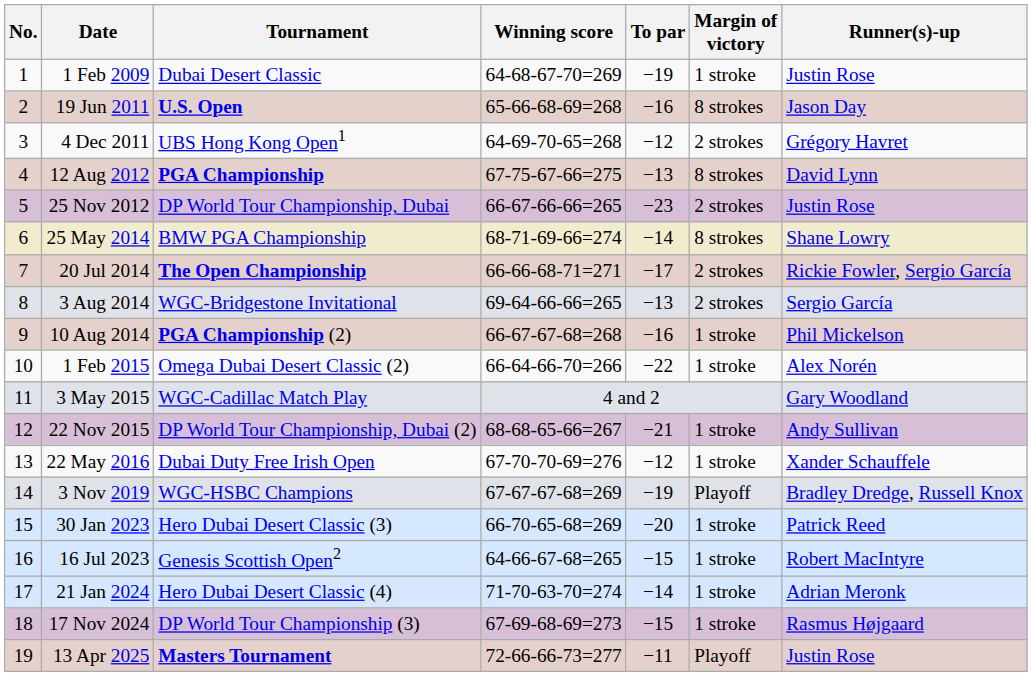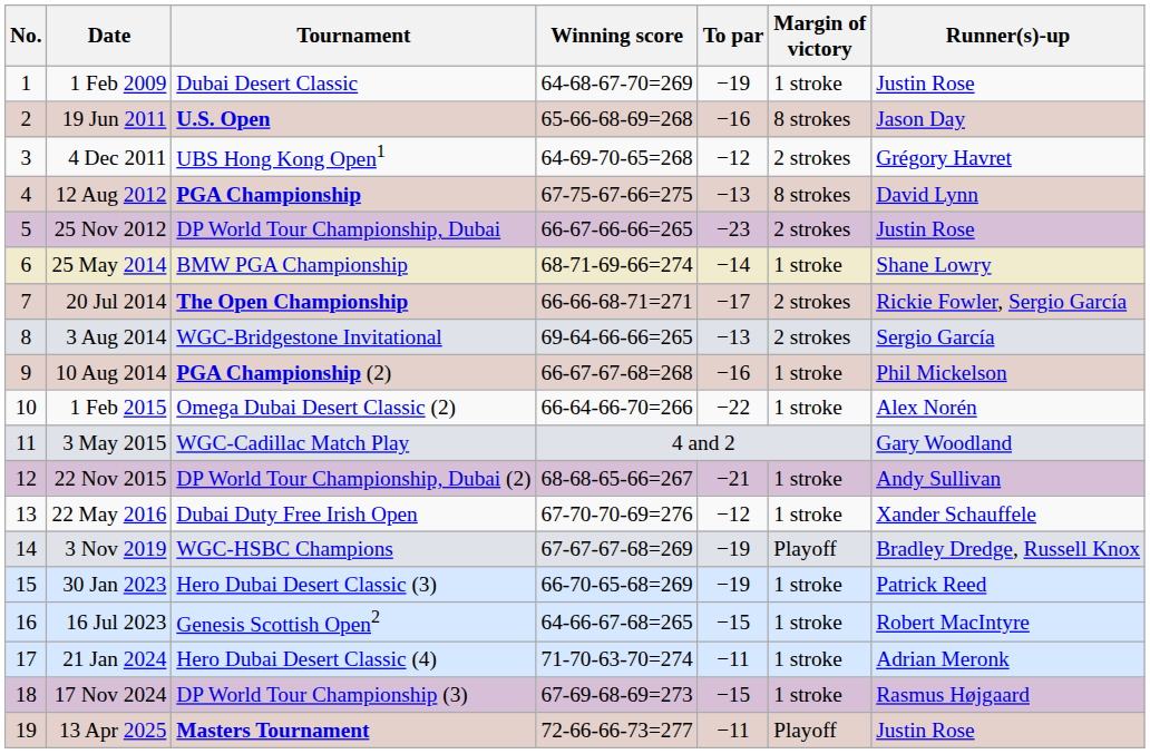 <table class="wikitable" style="font-size:95%;">
 <tr>
 <th>No.</th>
 <th>Date</th>
 <th>Tournament</th>
 <th>Winning score</th>
 <th>To par</th>
 <th>Margin of<br>victory</th>
 <th>Runner(s)-up</th>
 </tr>
 <tr>
 <td align=center>1</td>
 <td align=right>1 Feb <a href='#'>2009</a></td>
 <td><a href='#'>Dubai Desert Classic</a></td>
 <td>64-68-67-70=269</td>
 <td align=center>−19</td>
 <td>1 stroke</td>
 <td> <a href='#'>Justin Rose</a></td>
 </tr>
 <tr style="background:#e5d1cb;">
 <td align=center>2</td>
 <td align=right>19 Jun <a href='#'>2011</a></td>
 <td><strong><a href='#'>U.S. Open</a></strong></td>
 <td>65-66-68-69=268</td>
 <td align=center>−16</td>
 <td>8 strokes</td>
 <td> <a href='#'>Jason Day</a></td>
 </tr>
 <tr>
 <td align=center>3</td>
 <td align=right>4 Dec 2011</td>
 <td><a href='#'>UBS Hong Kong Open</a><sup>1</sup></td>
 <td>64-69-70-65=268</td>
 <td align=center>−12</td>
 <td>2 strokes</td>
 <td> <a href='#'>Grégory Havret</a></td>
 </tr>
 <tr style="background:#e5d1cb;">
 <td align=center>4</td>
 <td align=right>12 Aug <a href='#'>2012</a></td>
 <td><strong><a href='#'>PGA Championship</a></strong></td>
 <td>67-75-67-66=275</td>
 <td align=center>−13</td>
 <td>8 strokes</td>
 <td> <a href='#'>David Lynn</a></td>
 </tr>
 <tr style="background:thistle;">
 <td align=center>5</td>
 <td align=right>25 Nov 2012</td>
 <td><a href='#'>DP World Tour Championship, Dubai</a></td>
 <td>66-67-66-66=265</td>
 <td align=center>−23</td>
 <td>2 strokes</td>
 <td> <a href='#'>Justin Rose</a></td>
 </tr>
 <tr style="background:#f2ecce;">
 <td align=center>6</td>
 <td align=right>25 May <a href='#'>2014</a></td>
 <td><a href='#'>BMW PGA Championship</a></td>
 <td>68-71-69-66=274</td>
 <td align=center>−14</td>
-<td>8 strokes</td>
+<td>1 stroke</td>
 <td> <a href='#'>Shane Lowry</a></td>
 </tr>
 <tr style="background:#e5d1cb;">
 <td align=center>7</td>
 <td align=right>20 Jul 2014</td>
 <td><strong><a href='#'>The Open Championship</a></strong></td>
 <td>66-66-68-71=271</td>
 <td align=center>−17</td>
 <td>2 strokes</td>
 <td> <a href='#'>Rickie Fowler</a>,  <a href='#'>Sergio García</a></td>
 </tr>
 <tr style="background:#dfe2e9">
 <td align=center>8</td>
 <td align=right>3 Aug 2014</td>
 <td><a href='#'>WGC-Bridgestone Invitational</a></td>
 <td>69-64-66-66=265</td>
 <td align=center>−13</td>
 <td>2 strokes</td>
 <td> <a href='#'>Sergio García</a></td>
 </tr>
 <tr style="background:#e5d1cb;">
 <td align=center>9</td>
 <td align=right>10 Aug 2014</td>
 <td><strong><a href='#'>PGA Championship</a></strong> (2)</td>
 <td>66-67-67-68=268</td>
 <td align=center>−16</td>
 <td>1 stroke</td>
 <td> <a href='#'>Phil Mickelson</a></td>
 </tr>
 <tr>
 <td align=center>10</td>
 <td align=right>1 Feb <a href='#'>2015</a></td>
 <td><a href='#'>Omega Dubai Desert Classic</a> (2)</td>
 <td>66-64-66-70=266</td>
 <td align=center>−22</td>
 <td>1 stroke</td>
 <td> <a href='#'>Alex Norén</a></td>
 </tr>
 <tr style="background:#dfe2e9">
 <td align=center>11</td>
 <td align=right>3 May 2015</td>
 <td><a href='#'>WGC-Cadillac Match Play</a></td>
 <td colspan=3 align=center>4 and 2</td>
 <td> <a href='#'>Gary Woodland</a></td>
 </tr>
 <tr style="background:thistle;">
 <td align=center>12</td>
 <td align=right>22 Nov 2015</td>
 <td><a href='#'>DP World Tour Championship, Dubai</a> (2)</td>
 <td>68-68-65-66=267</td>
 <td align=center>−21</td>
 <td>1 stroke</td>
 <td> <a href='#'>Andy Sullivan</a></td>
 </tr>
 <tr>
 <td align=center>13</td>
 <td align=right>22 May <a href='#'>2016</a></td>
 <td><a href='#'>Dubai Duty Free Irish Open</a></td>
 <td>67-70-70-69=276</td>
 <td align=center>−12</td>
 <td>1 stroke</td>
 <td> <a href='#'>Xander Schauffele</a></td>
 </tr>
 <tr style="background:#dfe2e9">
 <td align=center>14</td>
 <td align=right>3 Nov <a href='#'>2019</a></td>
 <td><a href='#'>WGC-HSBC Champions</a></td>
 <td>67-67-67-68=269</td>
 <td align=center>−19</td>
 <td>Playoff</td>
 <td> <a href='#'>Bradley Dredge</a>,  <a href='#'>Russell Knox</a></td>
 </tr>
 <tr style="background:#D6E8FF">
 <td align=center>15</td>
 <td align=right>30 Jan <a href='#'>2023</a></td>
 <td><a href='#'>Hero Dubai Desert Classic</a> (3)</td>
 <td>66-70-65-68=269</td>
-<td align=center>−20</td>
+<td align=center>−19</td>
 <td>1 stroke</td>
 <td> <a href='#'>Patrick Reed</a></td>
 </tr>
 <tr style="background:#D6E8FF">
 <td align=center>16</td>
 <td align=right>16 Jul 2023</td>
 <td><a href='#'>Genesis Scottish Open</a><sup>2</sup></td>
 <td>64-66-67-68=265</td>
 <td align=center>−15</td>
 <td>1 stroke</td>
 <td> <a href='#'>Robert MacIntyre</a></td>
 </tr>
 <tr style="background:#D6E8FF">
 <td align=center>17</td>
 <td align=right>21 Jan <a href='#'>2024</a></td>
 <td><a href='#'>Hero Dubai Desert Classic</a> (4)</td>
 <td>71-70-63-70=274</td>
-<td align=center>−14</td>
+<td align=center>−11</td>
 <td>1 stroke</td>
 <td> <a href='#'>Adrian Meronk</a></td>
 </tr>
 <tr style="background:thistle;">
 <td align=center>18</td>
 <td align=right>17 Nov 2024</td>
 <td><a href='#'>DP World Tour Championship</a> (3)</td>
 <td>67-69-68-69=273</td>
 <td align=center>−15</td>
 <td>1 stroke</td>
 <td> <a href='#'>Rasmus Højgaard</a></td>
 </tr>
 <tr style="background:#e5d1cb;">
 <td align=center>19</td>
 <td align=right>13 Apr <a href='#'>2025</a></td>
 <td><a href='#'><strong>Masters Tournament</strong></a></td>
 <td>72-66-66-73=277</td>
 <td align=center>−11</td>
 <td>Playoff</td>
 <td> <a href='#'>Justin Rose</a></td>
 </tr>
 </table>
